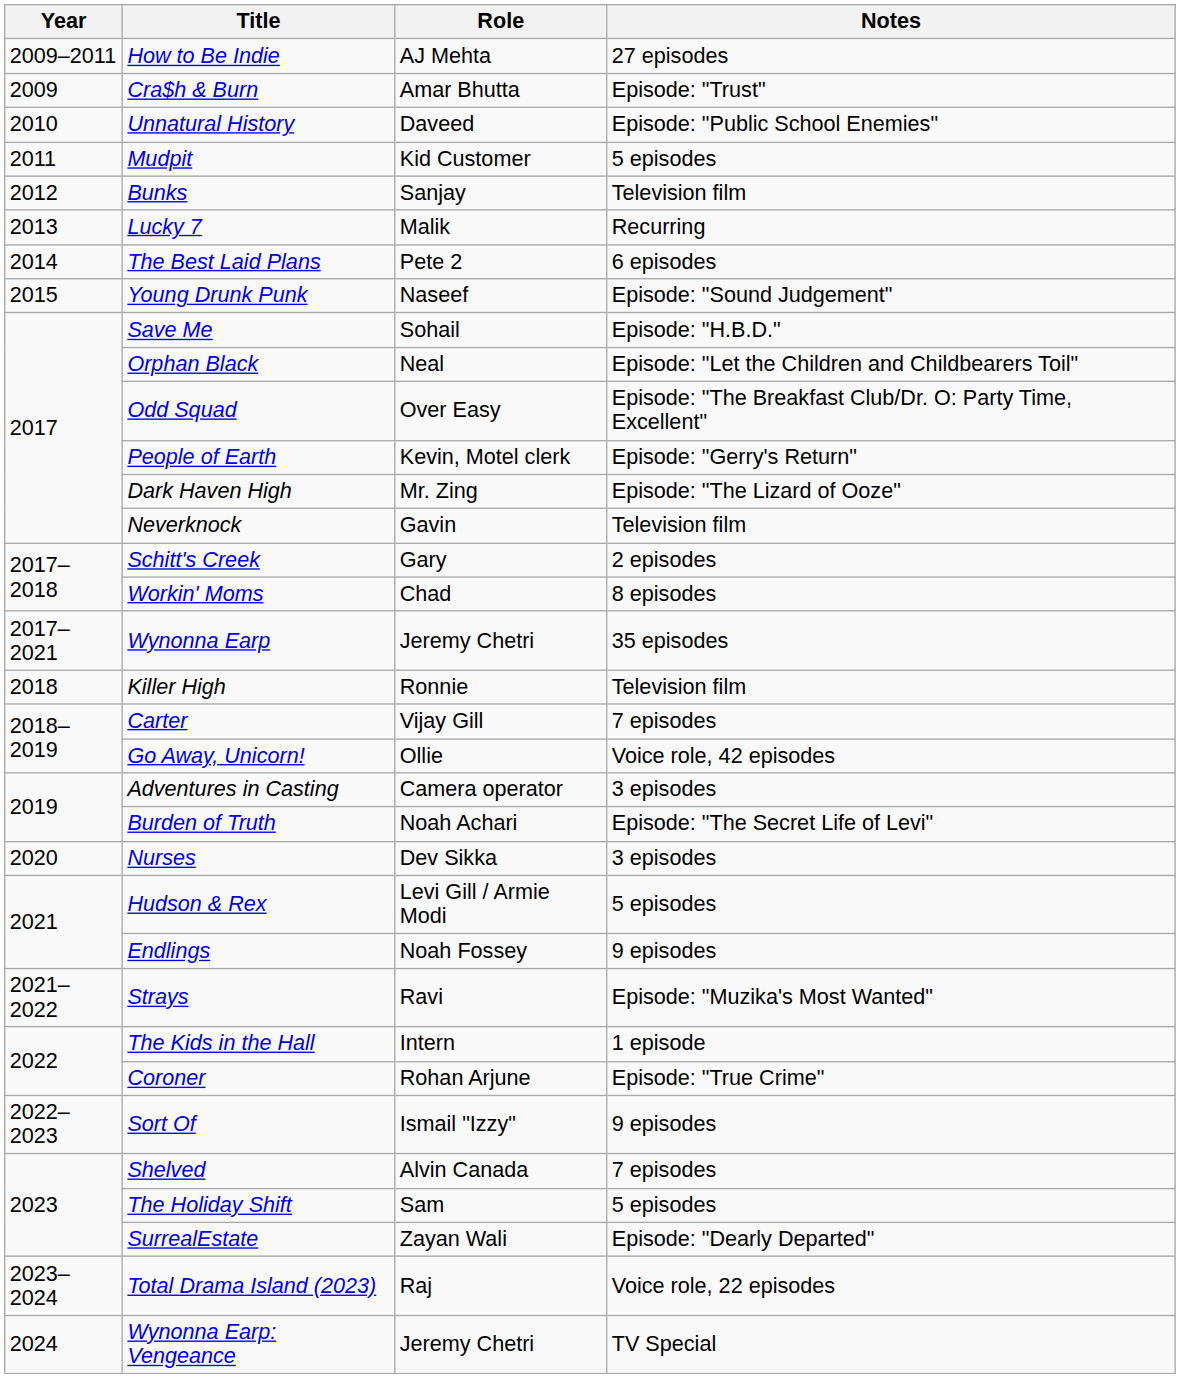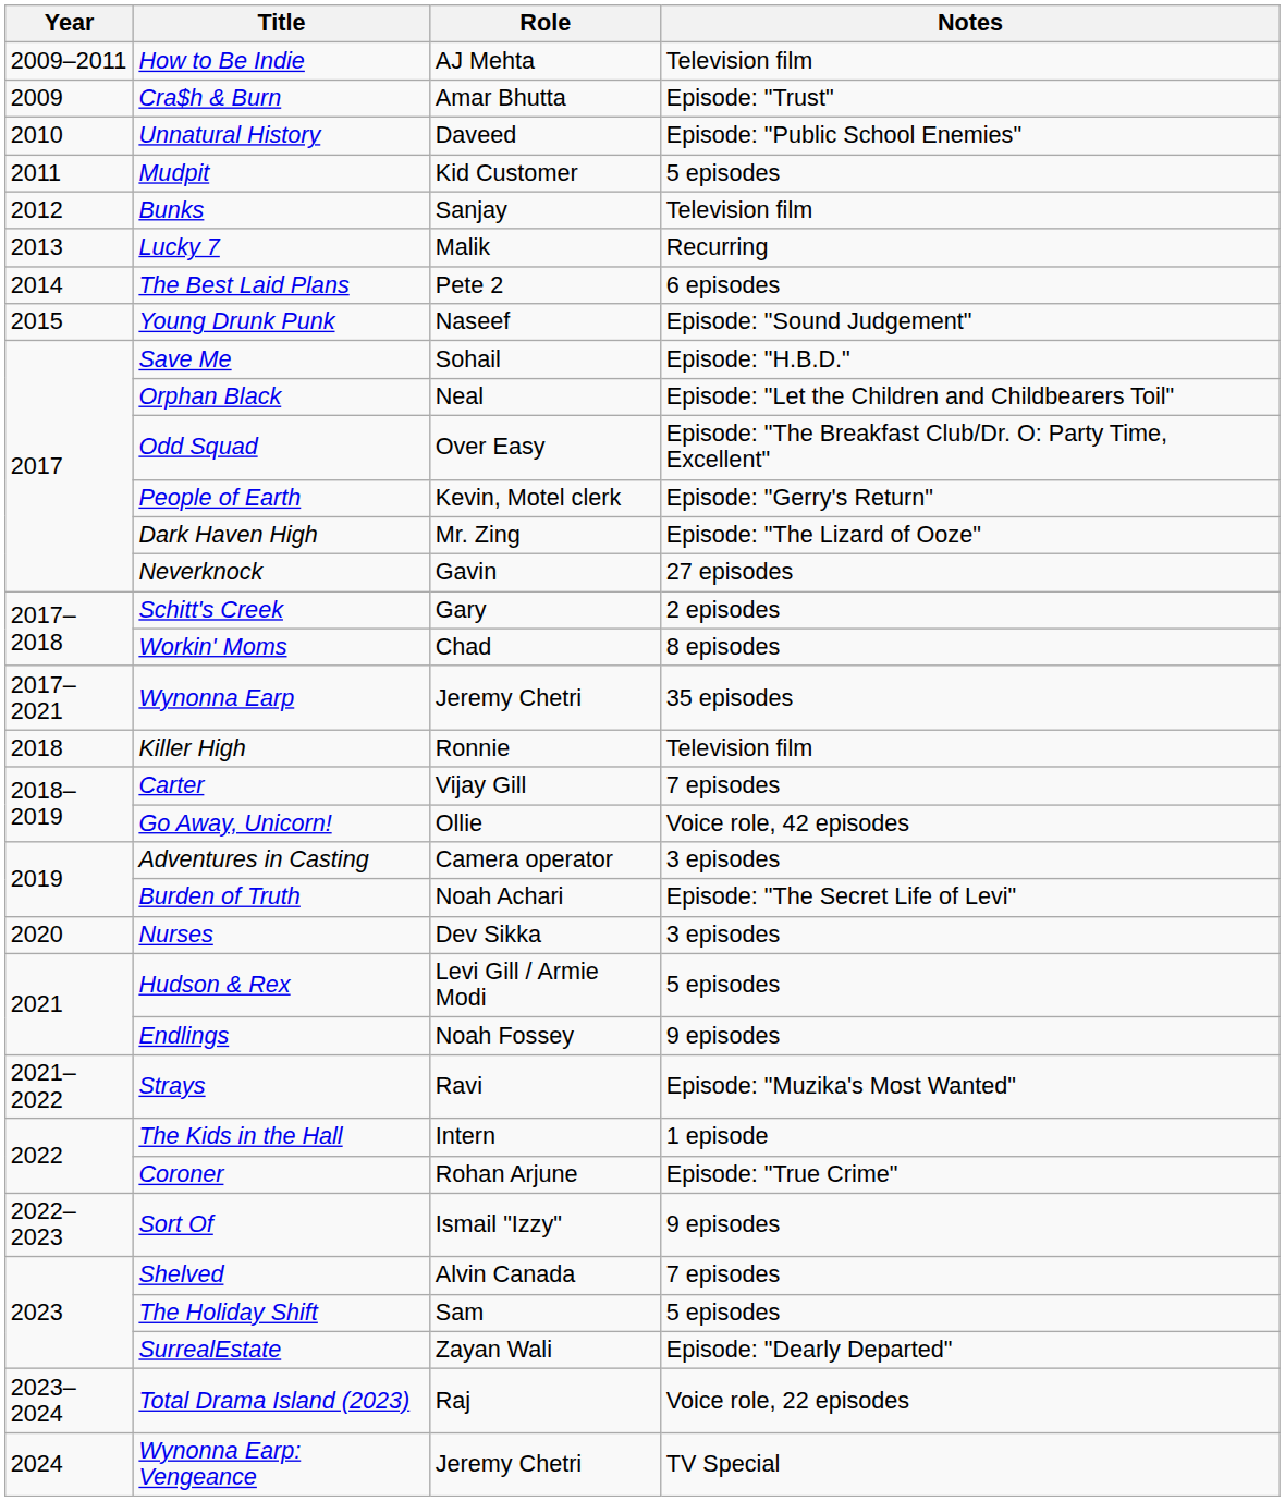 <table class="wikitable sortable">
 <tr>
 <th>Year</th>
 <th>Title</th>
 <th>Role</th>
 <th class="unsortable">Notes</th>
 </tr>
 <tr>
 <td>2009–2011</td>
 <td><em><a href='#'>How to Be Indie</a></em></td>
 <td>AJ Mehta</td>
-<td>27 episodes</td>
+<td>Television film</td>
 </tr>
 <tr>
 <td>2009</td>
 <td><em><a href='#'>Cra$h & Burn</a></em></td>
 <td>Amar Bhutta</td>
 <td>Episode: "Trust"</td>
 </tr>
 <tr>
 <td>2010</td>
 <td><em><a href='#'>Unnatural History</a></em></td>
 <td>Daveed</td>
 <td>Episode: "Public School Enemies"</td>
 </tr>
 <tr>
 <td>2011</td>
 <td><em><a href='#'>Mudpit</a></em></td>
 <td>Kid Customer</td>
 <td>5 episodes</td>
 </tr>
 <tr>
 <td>2012</td>
 <td><em><a href='#'>Bunks</a></em></td>
 <td>Sanjay</td>
 <td>Television film</td>
 </tr>
 <tr>
 <td>2013</td>
 <td><em><a href='#'>Lucky 7</a></em></td>
 <td>Malik</td>
 <td>Recurring</td>
 </tr>
 <tr>
 <td>2014</td>
 <td data-sort-value="Best Laid Plans, The"><em><a href='#'>The Best Laid Plans</a></em></td>
 <td>Pete 2</td>
 <td>6 episodes</td>
 </tr>
 <tr>
 <td>2015</td>
 <td><em><a href='#'>Young Drunk Punk</a></em></td>
 <td>Naseef</td>
 <td>Episode: "Sound Judgement"</td>
 </tr>
 <tr>
 <td rowspan=6>2017</td>
 <td><em><a href='#'>Save Me</a></em></td>
 <td>Sohail</td>
 <td>Episode: "H.B.D."</td>
 </tr>
 <tr>
 <td><em><a href='#'>Orphan Black</a></em></td>
 <td>Neal</td>
 <td>Episode: "Let the Children and Childbearers Toil"</td>
 </tr>
 <tr>
 <td><em><a href='#'>Odd Squad</a></em></td>
 <td>Over Easy</td>
 <td>Episode: "The Breakfast Club/Dr. O: Party Time, Excellent"</td>
 </tr>
 <tr>
 <td><em><a href='#'>People of Earth</a></em></td>
 <td>Kevin, Motel clerk</td>
 <td>Episode: "Gerry's Return"</td>
 </tr>
 <tr>
 <td><em>Dark Haven High</em></td>
 <td>Mr. Zing</td>
 <td>Episode: "The Lizard of Ooze"</td>
 </tr>
 <tr>
 <td><em>Neverknock</em></td>
 <td>Gavin</td>
-<td>Television film</td>
+<td>27 episodes</td>
 </tr>
 <tr>
 <td rowspan=2>2017–2018</td>
 <td><em><a href='#'>Schitt's Creek</a></em></td>
 <td>Gary</td>
 <td>2 episodes</td>
 </tr>
 <tr>
 <td><em><a href='#'>Workin' Moms</a></em></td>
 <td>Chad</td>
 <td>8 episodes</td>
 </tr>
 <tr>
 <td>2017–2021</td>
 <td><em><a href='#'>Wynonna Earp</a></em></td>
 <td>Jeremy Chetri</td>
 <td>35 episodes</td>
 </tr>
 <tr>
 <td>2018</td>
 <td><em>Killer High</em></td>
 <td>Ronnie</td>
 <td>Television film</td>
 </tr>
 <tr>
 <td rowspan=2>2018–2019</td>
 <td><em><a href='#'>Carter</a></em></td>
 <td>Vijay Gill</td>
 <td>7 episodes</td>
 </tr>
 <tr>
 <td><em><a href='#'>Go Away, Unicorn!</a></em></td>
 <td>Ollie</td>
 <td>Voice role, 42 episodes</td>
 </tr>
 <tr>
 <td rowspan=2>2019</td>
 <td><em>Adventures in Casting</em></td>
 <td>Camera operator </td>
 <td>3 episodes</td>
 </tr>
 <tr>
 <td><em><a href='#'>Burden of Truth</a></em></td>
 <td>Noah Achari</td>
 <td>Episode: "The Secret Life of Levi"</td>
 </tr>
 <tr>
 <td>2020</td>
 <td><em><a href='#'>Nurses</a></em></td>
 <td>Dev Sikka</td>
 <td>3 episodes</td>
 </tr>
 <tr>
 <td rowspan=2>2021</td>
 <td><em><a href='#'>Hudson & Rex</a></em></td>
 <td>Levi Gill / Armie Modi</td>
 <td>5 episodes</td>
 </tr>
 <tr>
 <td><em><a href='#'>Endlings</a></em></td>
 <td>Noah Fossey</td>
 <td>9 episodes</td>
 </tr>
 <tr>
 <td>2021–2022</td>
 <td><em><a href='#'>Strays</a></em></td>
 <td>Ravi</td>
 <td>Episode: "Muzika's Most Wanted"</td>
 </tr>
 <tr>
 <td rowspan=2>2022</td>
 <td data-sort-value="Kids in the Hall, The"><em><a href='#'>The Kids in the Hall</a></em></td>
 <td>Intern</td>
 <td>1 episode</td>
 </tr>
 <tr>
 <td><em><a href='#'>Coroner</a></em></td>
 <td>Rohan Arjune</td>
 <td>Episode: "True Crime"</td>
 </tr>
 <tr>
 <td>2022–2023</td>
 <td><em><a href='#'>Sort Of</a></em></td>
 <td>Ismail "Izzy"</td>
 <td>9 episodes</td>
 </tr>
 <tr>
 <td rowspan=3>2023</td>
 <td><em><a href='#'>Shelved</a></em></td>
 <td>Alvin Canada</td>
 <td>7 episodes</td>
 </tr>
 <tr>
 <td data-sort-value="Holiday Shift, The"><em><a href='#'>The Holiday Shift</a></em></td>
 <td>Sam</td>
 <td>5 episodes</td>
 </tr>
 <tr>
 <td><em><a href='#'>SurrealEstate</a></em></td>
 <td>Zayan Wali</td>
 <td>Episode: "Dearly Departed"</td>
 </tr>
 <tr>
 <td>2023–2024</td>
 <td><em><a href='#'>Total Drama Island (2023)</a></em></td>
 <td>Raj</td>
 <td>Voice role, 22 episodes</td>
 </tr>
 <tr>
 <td>2024</td>
 <td data-sort-value="Wynonna Earp: Vengeance"><em><a href='#'>Wynonna Earp: Vengeance</a></em></td>
 <td>Jeremy Chetri</td>
 <td>TV Special</td>
 </tr>
 </table>
